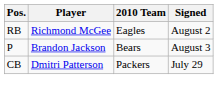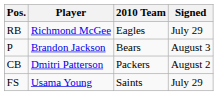 <table class="wikitable">
 <tr>
 <th>Pos.</th>
 <th>Player</th>
 <th>2010 Team</th>
 <th>Signed</th>
 </tr>
 <tr>
 <td>RB</td>
 <td><a href='#'>Richmond McGee</a></td>
 <td>Eagles</td>
-<td>August 2</td>
+<td>July 29</td>
 </tr>
 <tr>
 <td>P</td>
 <td><a href='#'>Brandon Jackson</a></td>
 <td>Bears</td>
 <td>August 3</td>
 </tr>
 <tr>
 <td>CB</td>
 <td><a href='#'>Dmitri Patterson</a></td>
 <td>Packers</td>
+<td>August 2</td>
+</tr>
+<tr>
+<td>FS</td>
+<td><a href='#'>Usama Young</a></td>
+<td>Saints</td>
 <td>July 29</td>
 </tr>
 </table>
